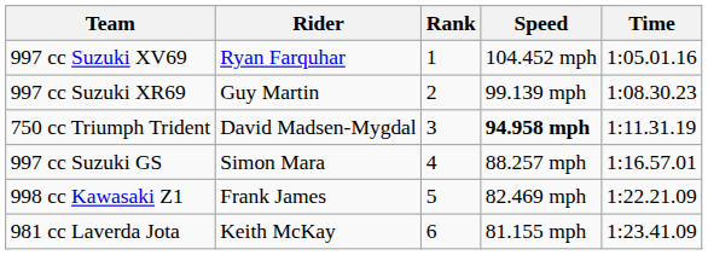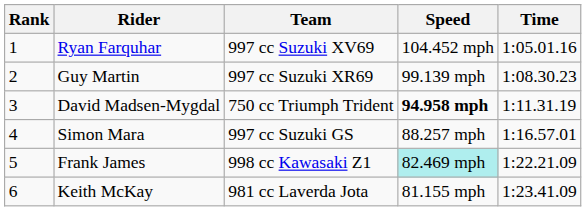 <table class="wikitable" style="font-size: 95%;">
 <tr style="background:#efefef;">
+<th>Rank</th>
+<th>Rider</th>
 <th>Team</th>
-<th>Rider</th>
-<th>Rank</th>
 <th>Speed</th>
 <th>Time</th>
 </tr>
 <tr>
+<td>1</td>
+<td> <a href='#'>Ryan Farquhar</a></td>
 <td>997 cc <a href='#'>Suzuki</a> XV69</td>
-<td> <a href='#'>Ryan Farquhar</a></td>
-<td>1</td>
 <td>104.452 mph</td>
 <td>1:05.01.16</td>
 </tr>
 <tr>
+<td>2</td>
+<td>  Guy Martin</td>
 <td>997 cc Suzuki XR69</td>
-<td>  Guy Martin</td>
-<td>2</td>
 <td>99.139 mph</td>
 <td>1:08.30.23</td>
 </tr>
 <tr>
+<td>3</td>
+<td>  David Madsen-Mygdal</td>
 <td>750 cc Triumph Trident</td>
-<td>  David Madsen-Mygdal</td>
-<td>3</td>
 <td><strong>94.958 mph</strong></td>
 <td>1:11.31.19</td>
 </tr>
 <tr>
+<td>4</td>
+<td>  Simon Mara</td>
 <td>997 cc Suzuki GS</td>
-<td>  Simon Mara</td>
-<td>4</td>
 <td>88.257 mph</td>
 <td>1:16.57.01</td>
 </tr>
 <tr>
+<td>5</td>
+<td>  Frank James</td>
 <td>998 cc <a href='#'>Kawasaki</a>	Z1</td>
-<td>  Frank James</td>
-<td>5</td>
-<td>82.469 mph</td>
+<td style="background: paleturquoise;">82.469 mph</td>
 <td>1:22.21.09</td>
 </tr>
 <tr>
+<td>6</td>
+<td>  Keith McKay</td>
 <td>981 cc Laverda Jota</td>
-<td>  Keith McKay</td>
-<td>6</td>
 <td>81.155 mph</td>
 <td>1:23.41.09</td>
 </tr>
 </table>
